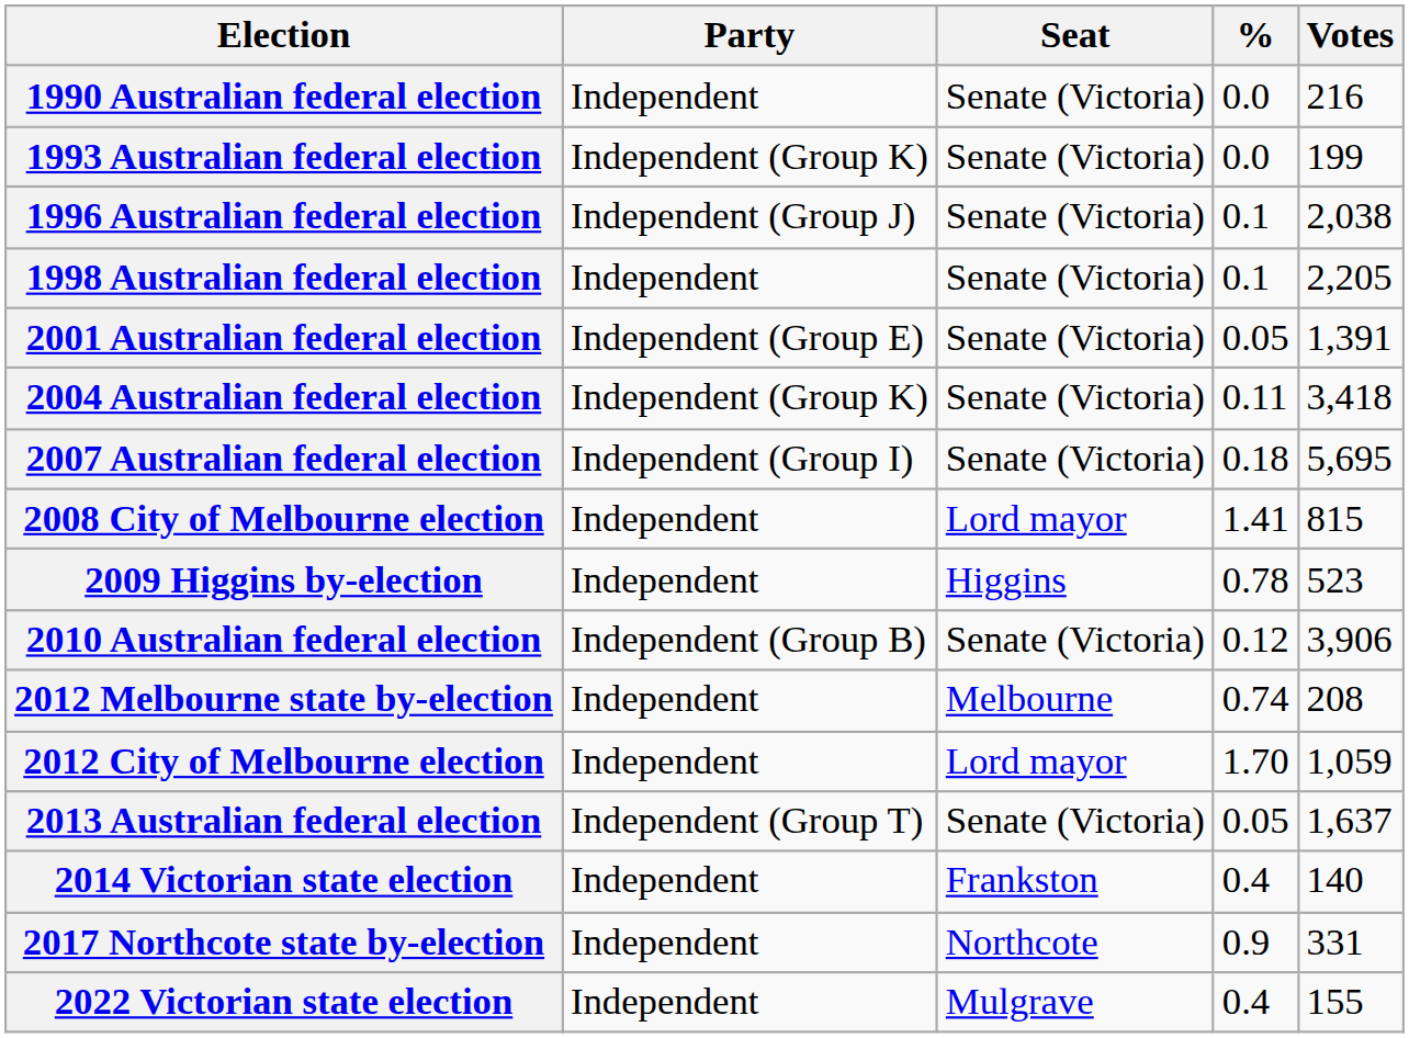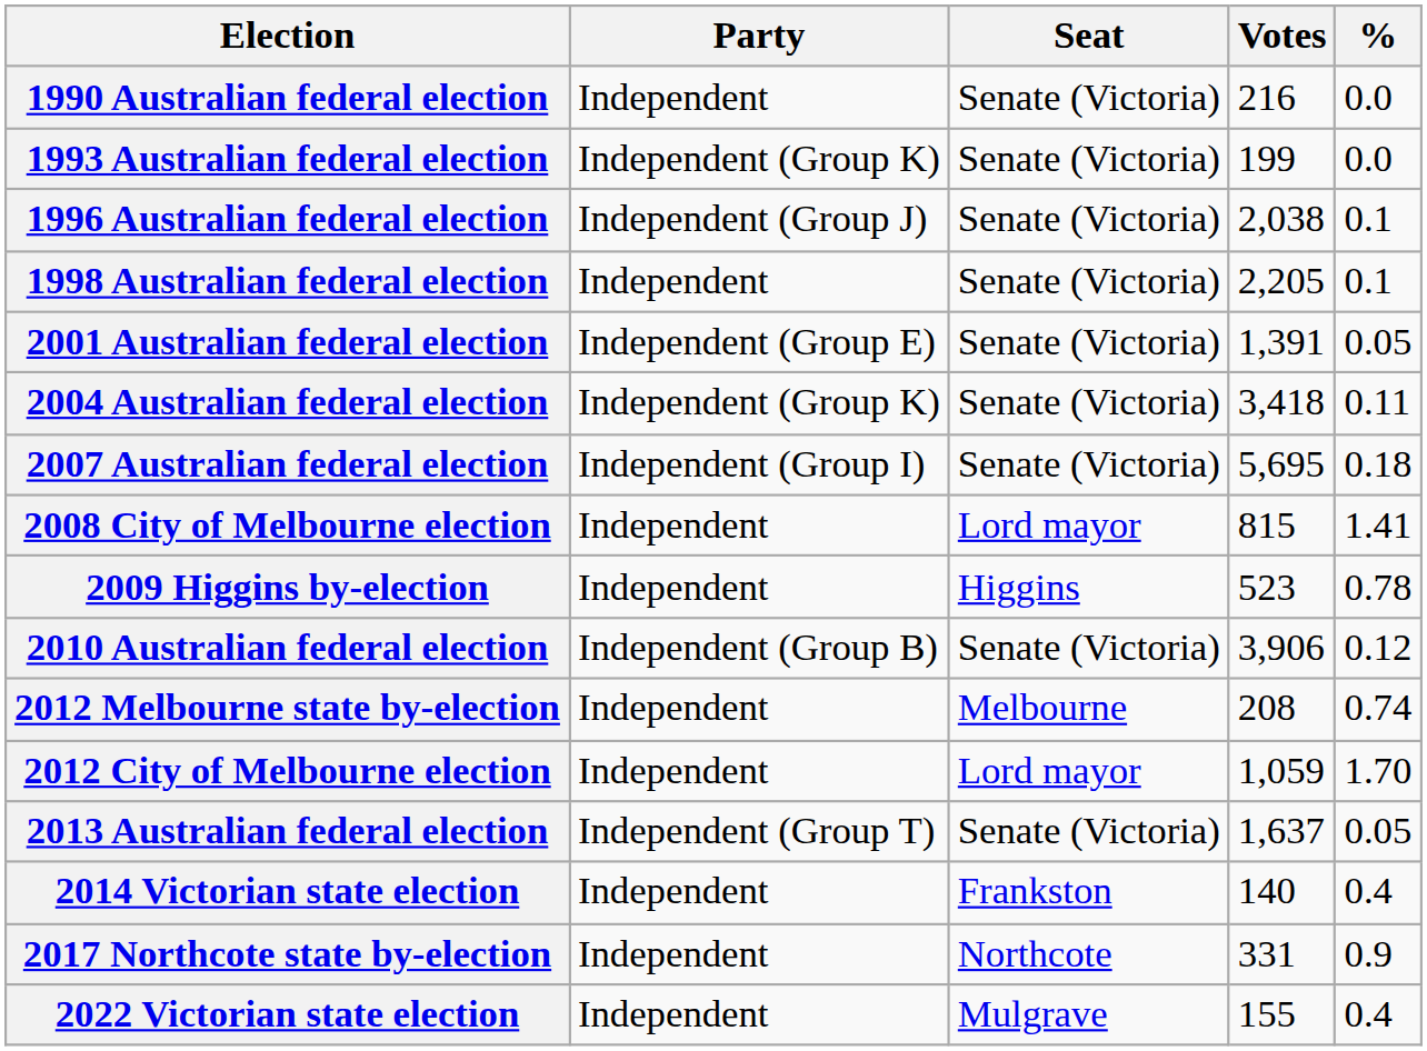 <table class="wikitable sortable">
 <tr>
 <th>Election</th>
 <th>Party</th>
 <th>Seat</th>
+<th>Votes</th>
 <th>%</th>
-<th>Votes</th>
 </tr>
 <tr>
 <th><a href='#'>1990 Australian federal election</a></th>
 <td>Independent</td>
 <td>Senate (Victoria)</td>
+<td>216</td>
 <td>0.0</td>
-<td>216</td>
 </tr>
 <tr>
 <th><a href='#'>1993 Australian federal election</a></th>
 <td>Independent (Group K)</td>
 <td>Senate (Victoria)</td>
+<td>199</td>
 <td>0.0</td>
-<td>199</td>
 </tr>
 <tr>
 <th><a href='#'>1996 Australian federal election</a></th>
 <td>Independent (Group J)</td>
 <td>Senate (Victoria)</td>
+<td>2,038</td>
 <td>0.1</td>
-<td>2,038</td>
 </tr>
 <tr>
 <th><a href='#'>1998 Australian federal election</a></th>
 <td>Independent</td>
 <td>Senate (Victoria)</td>
+<td>2,205</td>
 <td>0.1</td>
-<td>2,205</td>
 </tr>
 <tr>
 <th><a href='#'>2001 Australian federal election</a></th>
 <td>Independent (Group E)</td>
 <td>Senate (Victoria)</td>
+<td>1,391</td>
 <td>0.05</td>
-<td>1,391</td>
 </tr>
 <tr>
 <th><a href='#'>2004 Australian federal election</a></th>
 <td>Independent (Group K)</td>
 <td>Senate (Victoria)</td>
+<td>3,418</td>
 <td>0.11</td>
-<td>3,418</td>
 </tr>
 <tr>
 <th><a href='#'>2007 Australian federal election</a></th>
 <td>Independent (Group I)</td>
 <td>Senate (Victoria)</td>
+<td>5,695</td>
 <td>0.18</td>
-<td>5,695</td>
 </tr>
 <tr>
 <th><a href='#'>2008 City of Melbourne election</a></th>
 <td>Independent</td>
 <td><a href='#'>Lord mayor</a></td>
+<td>815</td>
 <td>1.41</td>
-<td>815</td>
 </tr>
 <tr>
 <th><a href='#'>2009 Higgins by-election</a></th>
 <td>Independent</td>
 <td><a href='#'>Higgins</a></td>
+<td>523</td>
 <td>0.78</td>
-<td>523</td>
 </tr>
 <tr>
 <th><a href='#'>2010 Australian federal election</a></th>
 <td>Independent (Group B)</td>
 <td>Senate (Victoria)</td>
+<td>3,906</td>
 <td>0.12</td>
-<td>3,906</td>
 </tr>
 <tr>
 <th><a href='#'>2012 Melbourne state by-election</a></th>
 <td>Independent</td>
 <td><a href='#'>Melbourne</a></td>
+<td>208</td>
 <td>0.74</td>
-<td>208</td>
 </tr>
 <tr>
 <th><a href='#'>2012 City of Melbourne election</a></th>
 <td>Independent</td>
 <td><a href='#'>Lord mayor</a></td>
+<td>1,059</td>
 <td>1.70</td>
-<td>1,059</td>
 </tr>
 <tr>
 <th><a href='#'>2013 Australian federal election</a></th>
 <td>Independent (Group T)</td>
 <td>Senate (Victoria)</td>
+<td>1,637</td>
 <td>0.05</td>
-<td>1,637</td>
 </tr>
 <tr>
 <th><a href='#'>2014 Victorian state election</a></th>
 <td>Independent</td>
 <td><a href='#'>Frankston</a></td>
+<td>140</td>
 <td>0.4</td>
-<td>140</td>
 </tr>
 <tr>
 <th><a href='#'>2017 Northcote state by-election</a></th>
 <td>Independent</td>
 <td><a href='#'>Northcote</a></td>
+<td>331</td>
 <td>0.9</td>
-<td>331</td>
 </tr>
 <tr>
 <th><a href='#'>2022 Victorian state election</a></th>
 <td>Independent</td>
 <td><a href='#'>Mulgrave</a></td>
+<td>155</td>
 <td>0.4</td>
-<td>155</td>
 </tr>
 </table>
